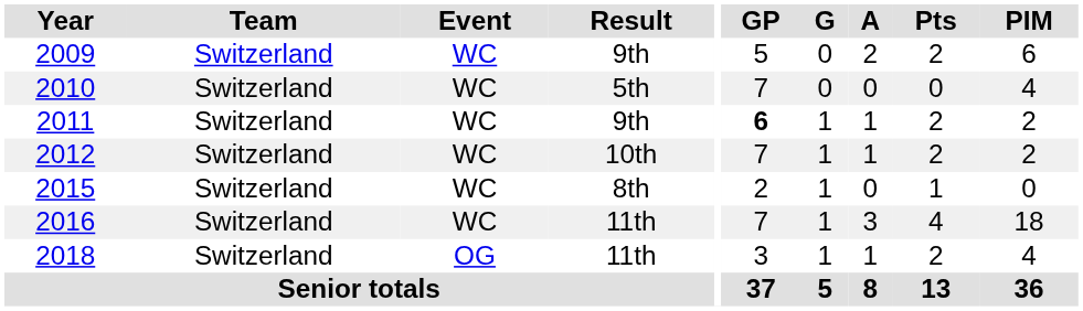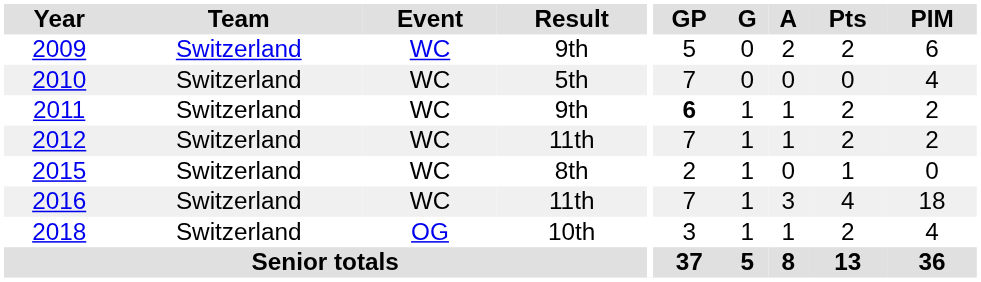 <table border="0" cellpadding="1" cellspacing="0" ID="Table3" style="text-align:center; width:40em">
 <tr ALIGN="center" bgcolor="#e0e0e0">
 <th>Year</th>
 <th>Team</th>
 <th>Event</th>
 <th>Result</th>
 <th rowspan="99" bgcolor="#ffffff"></th>
 <th>GP</th>
 <th>G</th>
 <th>A</th>
 <th>Pts</th>
 <th>PIM</th>
 </tr>
 <tr>
 <td><a href='#'>2009</a></td>
 <td><a href='#'>Switzerland</a></td>
 <td><a href='#'>WC</a></td>
 <td>9th</td>
 <td>5</td>
 <td>0</td>
 <td>2</td>
 <td>2</td>
 <td>6</td>
 </tr>
 <tr bgcolor="#f0f0f0">
 <td><a href='#'>2010</a></td>
 <td>Switzerland</td>
 <td>WC</td>
 <td>5th</td>
 <td>7</td>
 <td>0</td>
 <td>0</td>
 <td>0</td>
 <td>4</td>
 </tr>
 <tr>
 <td><a href='#'>2011</a></td>
 <td>Switzerland</td>
 <td>WC</td>
 <td>9th</td>
 <td><strong>6</strong></td>
 <td>1</td>
 <td>1</td>
 <td>2</td>
 <td>2</td>
 </tr>
 <tr bgcolor="#f0f0f0">
 <td><a href='#'>2012</a></td>
 <td>Switzerland</td>
 <td>WC</td>
-<td>10th</td>
+<td>11th</td>
 <td>7</td>
 <td>1</td>
 <td>1</td>
 <td>2</td>
 <td>2</td>
 </tr>
 <tr>
 <td><a href='#'>2015</a></td>
 <td>Switzerland</td>
 <td>WC</td>
 <td>8th</td>
 <td>2</td>
 <td>1</td>
 <td>0</td>
 <td>1</td>
 <td>0</td>
 </tr>
 <tr bgcolor="#f0f0f0">
 <td><a href='#'>2016</a></td>
 <td>Switzerland</td>
 <td>WC</td>
 <td>11th</td>
 <td>7</td>
 <td>1</td>
 <td>3</td>
 <td>4</td>
 <td>18</td>
 </tr>
 <tr>
 <td><a href='#'>2018</a></td>
 <td>Switzerland</td>
 <td><a href='#'>OG</a></td>
-<td>11th</td>
+<td>10th</td>
 <td>3</td>
 <td>1</td>
 <td>1</td>
 <td>2</td>
 <td>4</td>
 </tr>
 <tr bgcolor="#e0e0e0">
 <th colspan="4">Senior totals</th>
 <th>37</th>
 <th>5</th>
 <th>8</th>
 <th>13</th>
 <th>36</th>
 </tr>
 </table>
